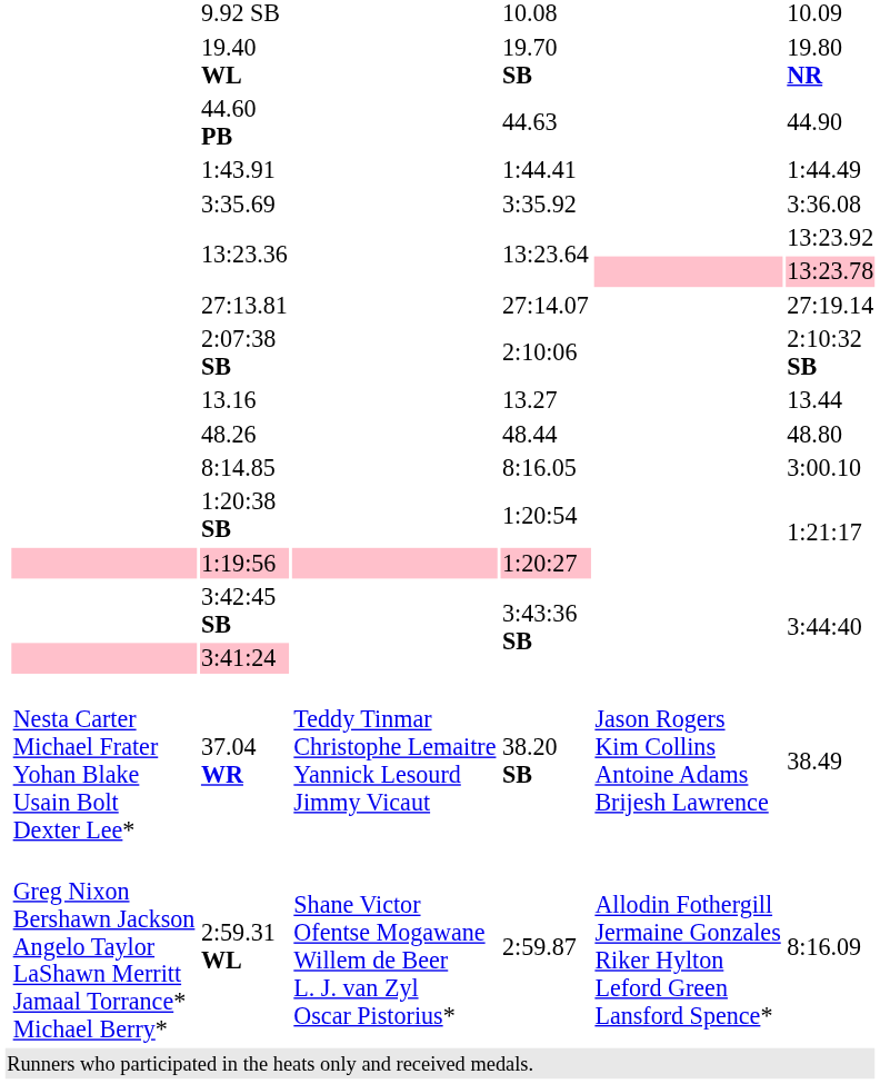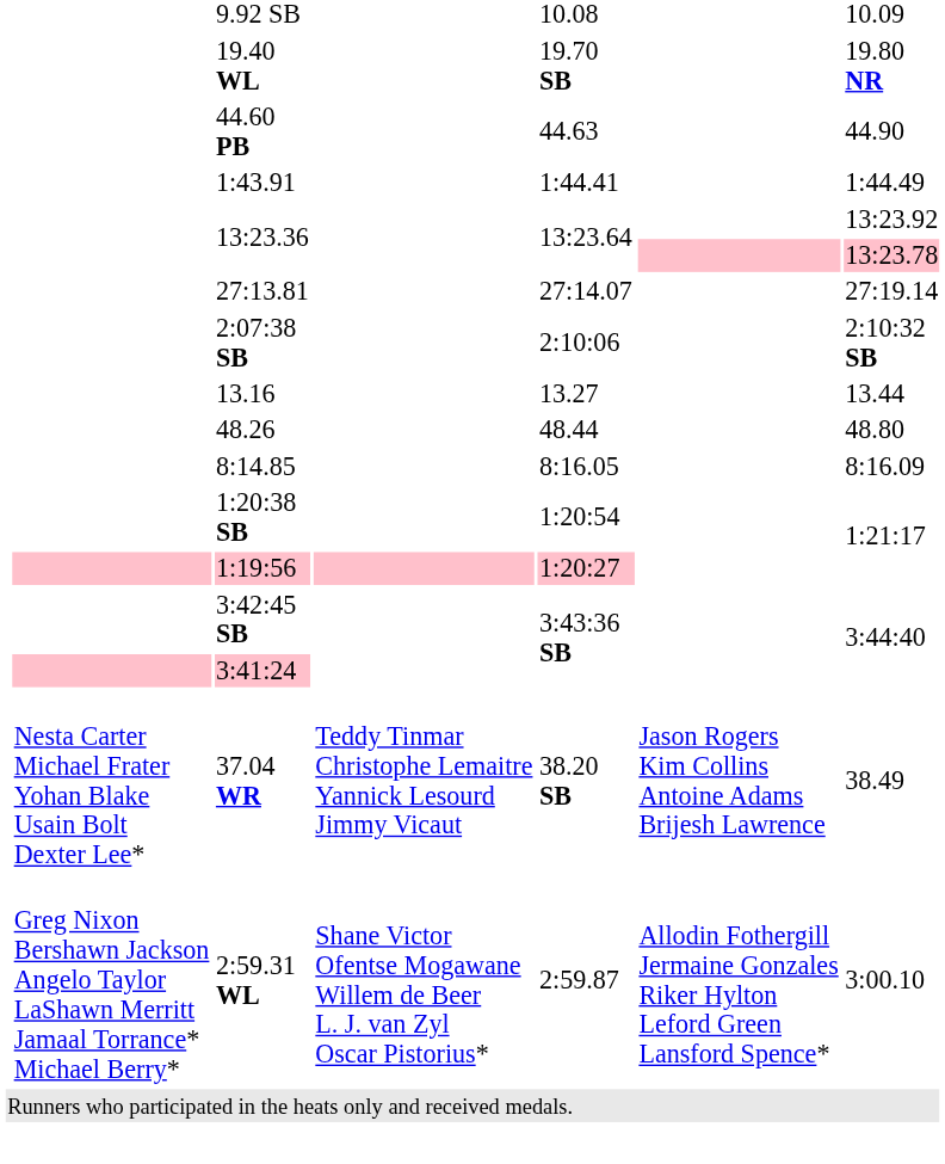 <table>
 <tr>
 <td></td>
 <td></td>
 <td>9.92 SB</td>
 <td></td>
 <td>10.08</td>
 <td></td>
 <td>10.09</td>
 </tr>
 <tr>
 <td></td>
 <td></td>
 <td>19.40 <br> <strong>WL</strong></td>
 <td></td>
 <td>19.70 <br> <strong>SB</strong></td>
 <td></td>
 <td>19.80 <br> <strong><a href='#'>NR</a></strong></td>
 </tr>
 <tr>
 <td></td>
 <td></td>
 <td>44.60 <br> <strong>PB</strong></td>
 <td></td>
 <td>44.63</td>
 <td></td>
 <td>44.90</td>
 </tr>
 <tr>
 <td></td>
 <td></td>
 <td>1:43.91</td>
 <td></td>
 <td>1:44.41</td>
 <td></td>
 <td>1:44.49</td>
-</tr>
-<tr>
-<td></td>
-<td></td>
-<td>3:35.69</td>
-<td></td>
-<td>3:35.92</td>
-<td></td>
-<td>3:36.08</td>
 </tr>
 <tr>
 <td rowspan=2></td>
 <td rowspan=2></td>
 <td rowspan=2>13:23.36</td>
 <td rowspan=2></td>
 <td rowspan=2>13:23.64</td>
 <td></td>
 <td>13:23.92</td>
 </tr>
 <tr bgcolor=pink>
 <td></td>
 <td>13:23.78</td>
 </tr>
 <tr>
 <td></td>
 <td></td>
 <td>27:13.81</td>
 <td></td>
 <td>27:14.07</td>
 <td></td>
 <td>27:19.14</td>
 </tr>
 <tr>
 <td></td>
 <td></td>
 <td>2:07:38 <br> <strong>SB</strong></td>
 <td></td>
 <td>2:10:06</td>
 <td></td>
 <td>2:10:32 <br> <strong>SB</strong></td>
 </tr>
 <tr>
 <td></td>
 <td></td>
 <td>13.16</td>
 <td></td>
 <td>13.27</td>
 <td></td>
 <td>13.44</td>
 </tr>
 <tr>
 <td></td>
 <td></td>
 <td>48.26</td>
 <td></td>
 <td>48.44</td>
 <td></td>
 <td>48.80</td>
 </tr>
 <tr>
 <td></td>
 <td></td>
 <td>8:14.85</td>
 <td></td>
 <td>8:16.05</td>
 <td></td>
-<td>3:00.10</td>
+<td>8:16.09</td>
 </tr>
 <tr>
 <td rowspan=2></td>
 <td></td>
 <td>1:20:38<br><strong>SB</strong></td>
 <td></td>
 <td>1:20:54</td>
 <td rowspan=2></td>
 <td rowspan=2>1:21:17</td>
 </tr>
 <tr bgcolor=pink>
 <td></td>
 <td>1:19:56</td>
 <td></td>
 <td>1:20:27</td>
 </tr>
 <tr>
 <td rowspan=2></td>
 <td></td>
 <td>3:42:45 <br><strong>SB</strong></td>
 <td rowspan=2></td>
 <td rowspan=2>3:43:36 <br><strong>SB</strong></td>
 <td rowspan=2></td>
 <td rowspan=2>3:44:40</td>
 </tr>
 <tr bgcolor=pink>
 <td></td>
 <td>3:41:24</td>
 </tr>
 <tr>
 <td></td>
 <td><br><a href='#'>Nesta Carter</a><br><a href='#'>Michael Frater</a><br><a href='#'>Yohan Blake</a><br><a href='#'>Usain Bolt</a><br><a href='#'>Dexter Lee</a>*</td>
 <td>37.04 <br> <strong><a href='#'>WR</a></strong></td>
 <td valign=top><br><a href='#'>Teddy Tinmar</a><br><a href='#'>Christophe Lemaitre</a><br><a href='#'>Yannick Lesourd</a><br><a href='#'>Jimmy Vicaut</a></td>
 <td>38.20 <br> <strong>SB</strong></td>
 <td valign=top><br><a href='#'>Jason Rogers</a><br><a href='#'>Kim Collins</a><br><a href='#'>Antoine Adams</a><br><a href='#'>Brijesh Lawrence</a></td>
 <td>38.49</td>
 </tr>
 <tr>
 <td></td>
 <td><br><a href='#'>Greg Nixon</a><br><a href='#'>Bershawn Jackson</a><br><a href='#'>Angelo Taylor</a><br><a href='#'>LaShawn Merritt</a><br><a href='#'>Jamaal Torrance</a>*<br><a href='#'>Michael Berry</a>*</td>
 <td>2:59.31 <br> <strong>WL</strong></td>
 <td><br><a href='#'>Shane Victor</a><br><a href='#'>Ofentse Mogawane</a><br><a href='#'>Willem de Beer</a><br><a href='#'>L. J. van Zyl</a><br><a href='#'>Oscar Pistorius</a>* <br></td>
 <td>2:59.87</td>
 <td><br><a href='#'>Allodin Fothergill</a><br><a href='#'>Jermaine Gonzales</a><br><a href='#'>Riker Hylton</a><br><a href='#'>Leford Green</a><br><a href='#'>Lansford Spence</a>*<br></td>
-<td>8:16.09</td>
+<td>3:00.10</td>
 </tr>
 <tr style="background:#e8e8e8;">
 <td colspan=7> <small>Runners who participated in the heats only and received medals.</small></td>
 </tr>
 </table>
